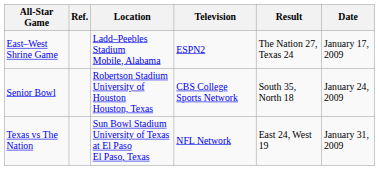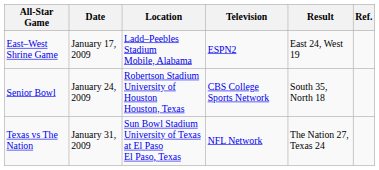 <table class="wikitable">
 <tr>
 <th>All-Star Game</th>
-<th>Ref.</th>
+<th>Date</th>
 <th>Location</th>
 <th>Television</th>
 <th>Result</th>
-<th>Date</th>
+<th>Ref.</th>
 </tr>
 <tr>
 <td><a href='#'>East–West Shrine Game</a></td>
-<td></td>
+<td>January 17, 2009</td>
 <td><a href='#'>Ladd–Peebles Stadium</a><br><a href='#'>Mobile, Alabama</a></td>
 <td><a href='#'>ESPN2</a></td>
-<td>The Nation 27, Texas 24</td>
-<td>January 17, 2009</td>
+<td>East 24, West 19</td>
+<td></td>
 </tr>
 <tr>
 <td><a href='#'>Senior Bowl</a></td>
-<td></td>
+<td>January 24, 2009</td>
 <td><a href='#'>Robertson Stadium</a><br><a href='#'>University of Houston</a><br><a href='#'>Houston, Texas</a></td>
 <td><a href='#'>CBS College Sports Network</a></td>
 <td>South 35, North 18</td>
-<td>January 24, 2009</td>
+<td></td>
 </tr>
 <tr>
 <td><a href='#'>Texas vs The Nation</a></td>
-<td></td>
+<td>January 31, 2009</td>
 <td><a href='#'>Sun Bowl Stadium</a><br><a href='#'>University of Texas at El Paso</a><br><a href='#'>El Paso, Texas</a></td>
 <td><a href='#'>NFL Network</a></td>
-<td>East 24, West 19</td>
-<td>January 31, 2009</td>
+<td>The Nation 27, Texas 24</td>
+<td></td>
 </tr>
 </table>
